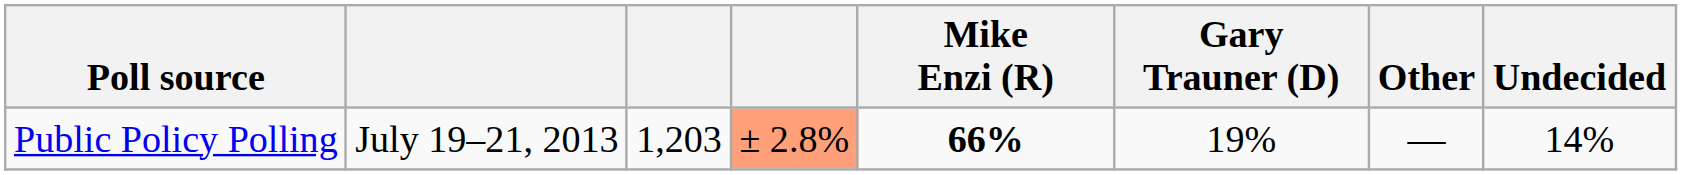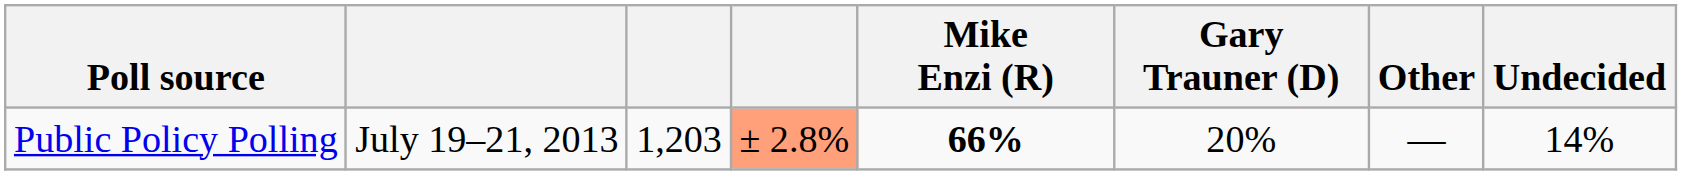 <table class="wikitable" style="text-align:center">
 <tr valign= bottom>
 <th>Poll source</th>
 <th></th>
 <th></th>
 <th></th>
 <th style="width:100px;">Mike<br>Enzi (R)</th>
 <th style="width:100px;">Gary<br>Trauner (D)</th>
 <th>Other</th>
 <th>Undecided</th>
 </tr>
 <tr>
 <td align=left><a href='#'>Public Policy Polling</a></td>
 <td>July 19–21, 2013</td>
 <td>1,203</td>
 <td style="background: lightsalmon;">± 2.8%</td>
 <td><strong>66%</strong></td>
-<td>19%</td>
+<td>20%</td>
 <td>—</td>
 <td>14%</td>
 </tr>
 </table>
